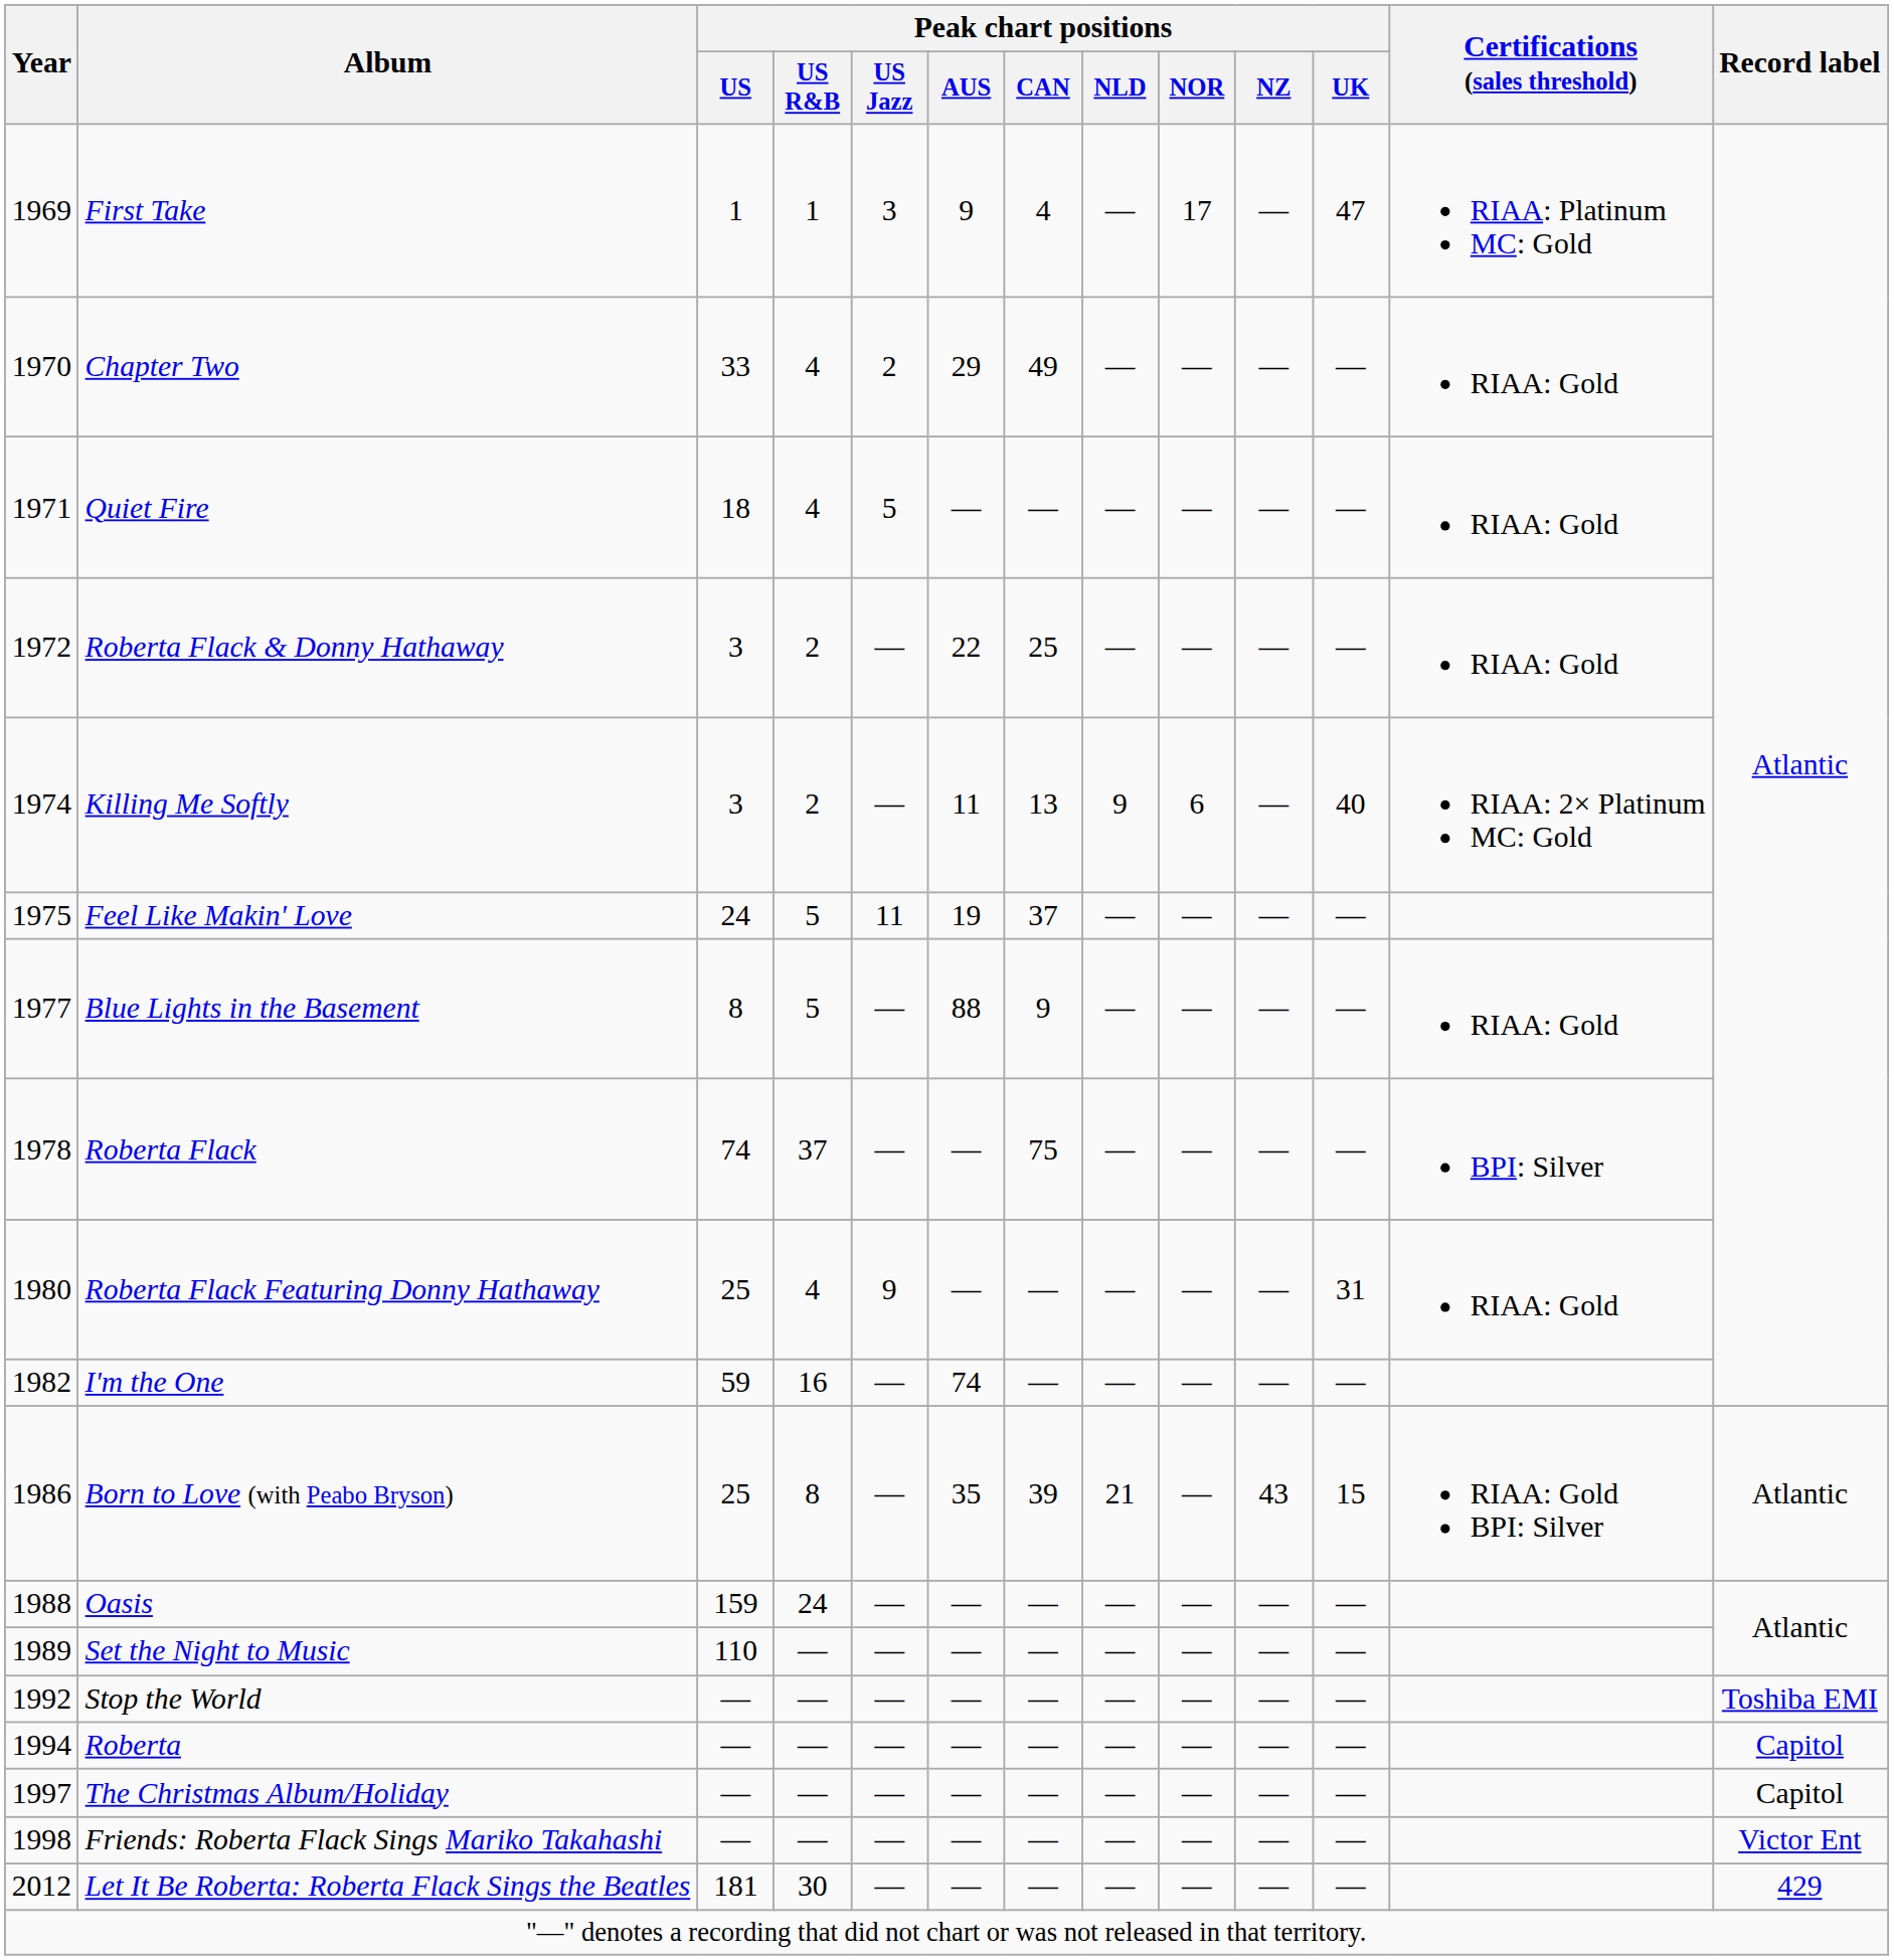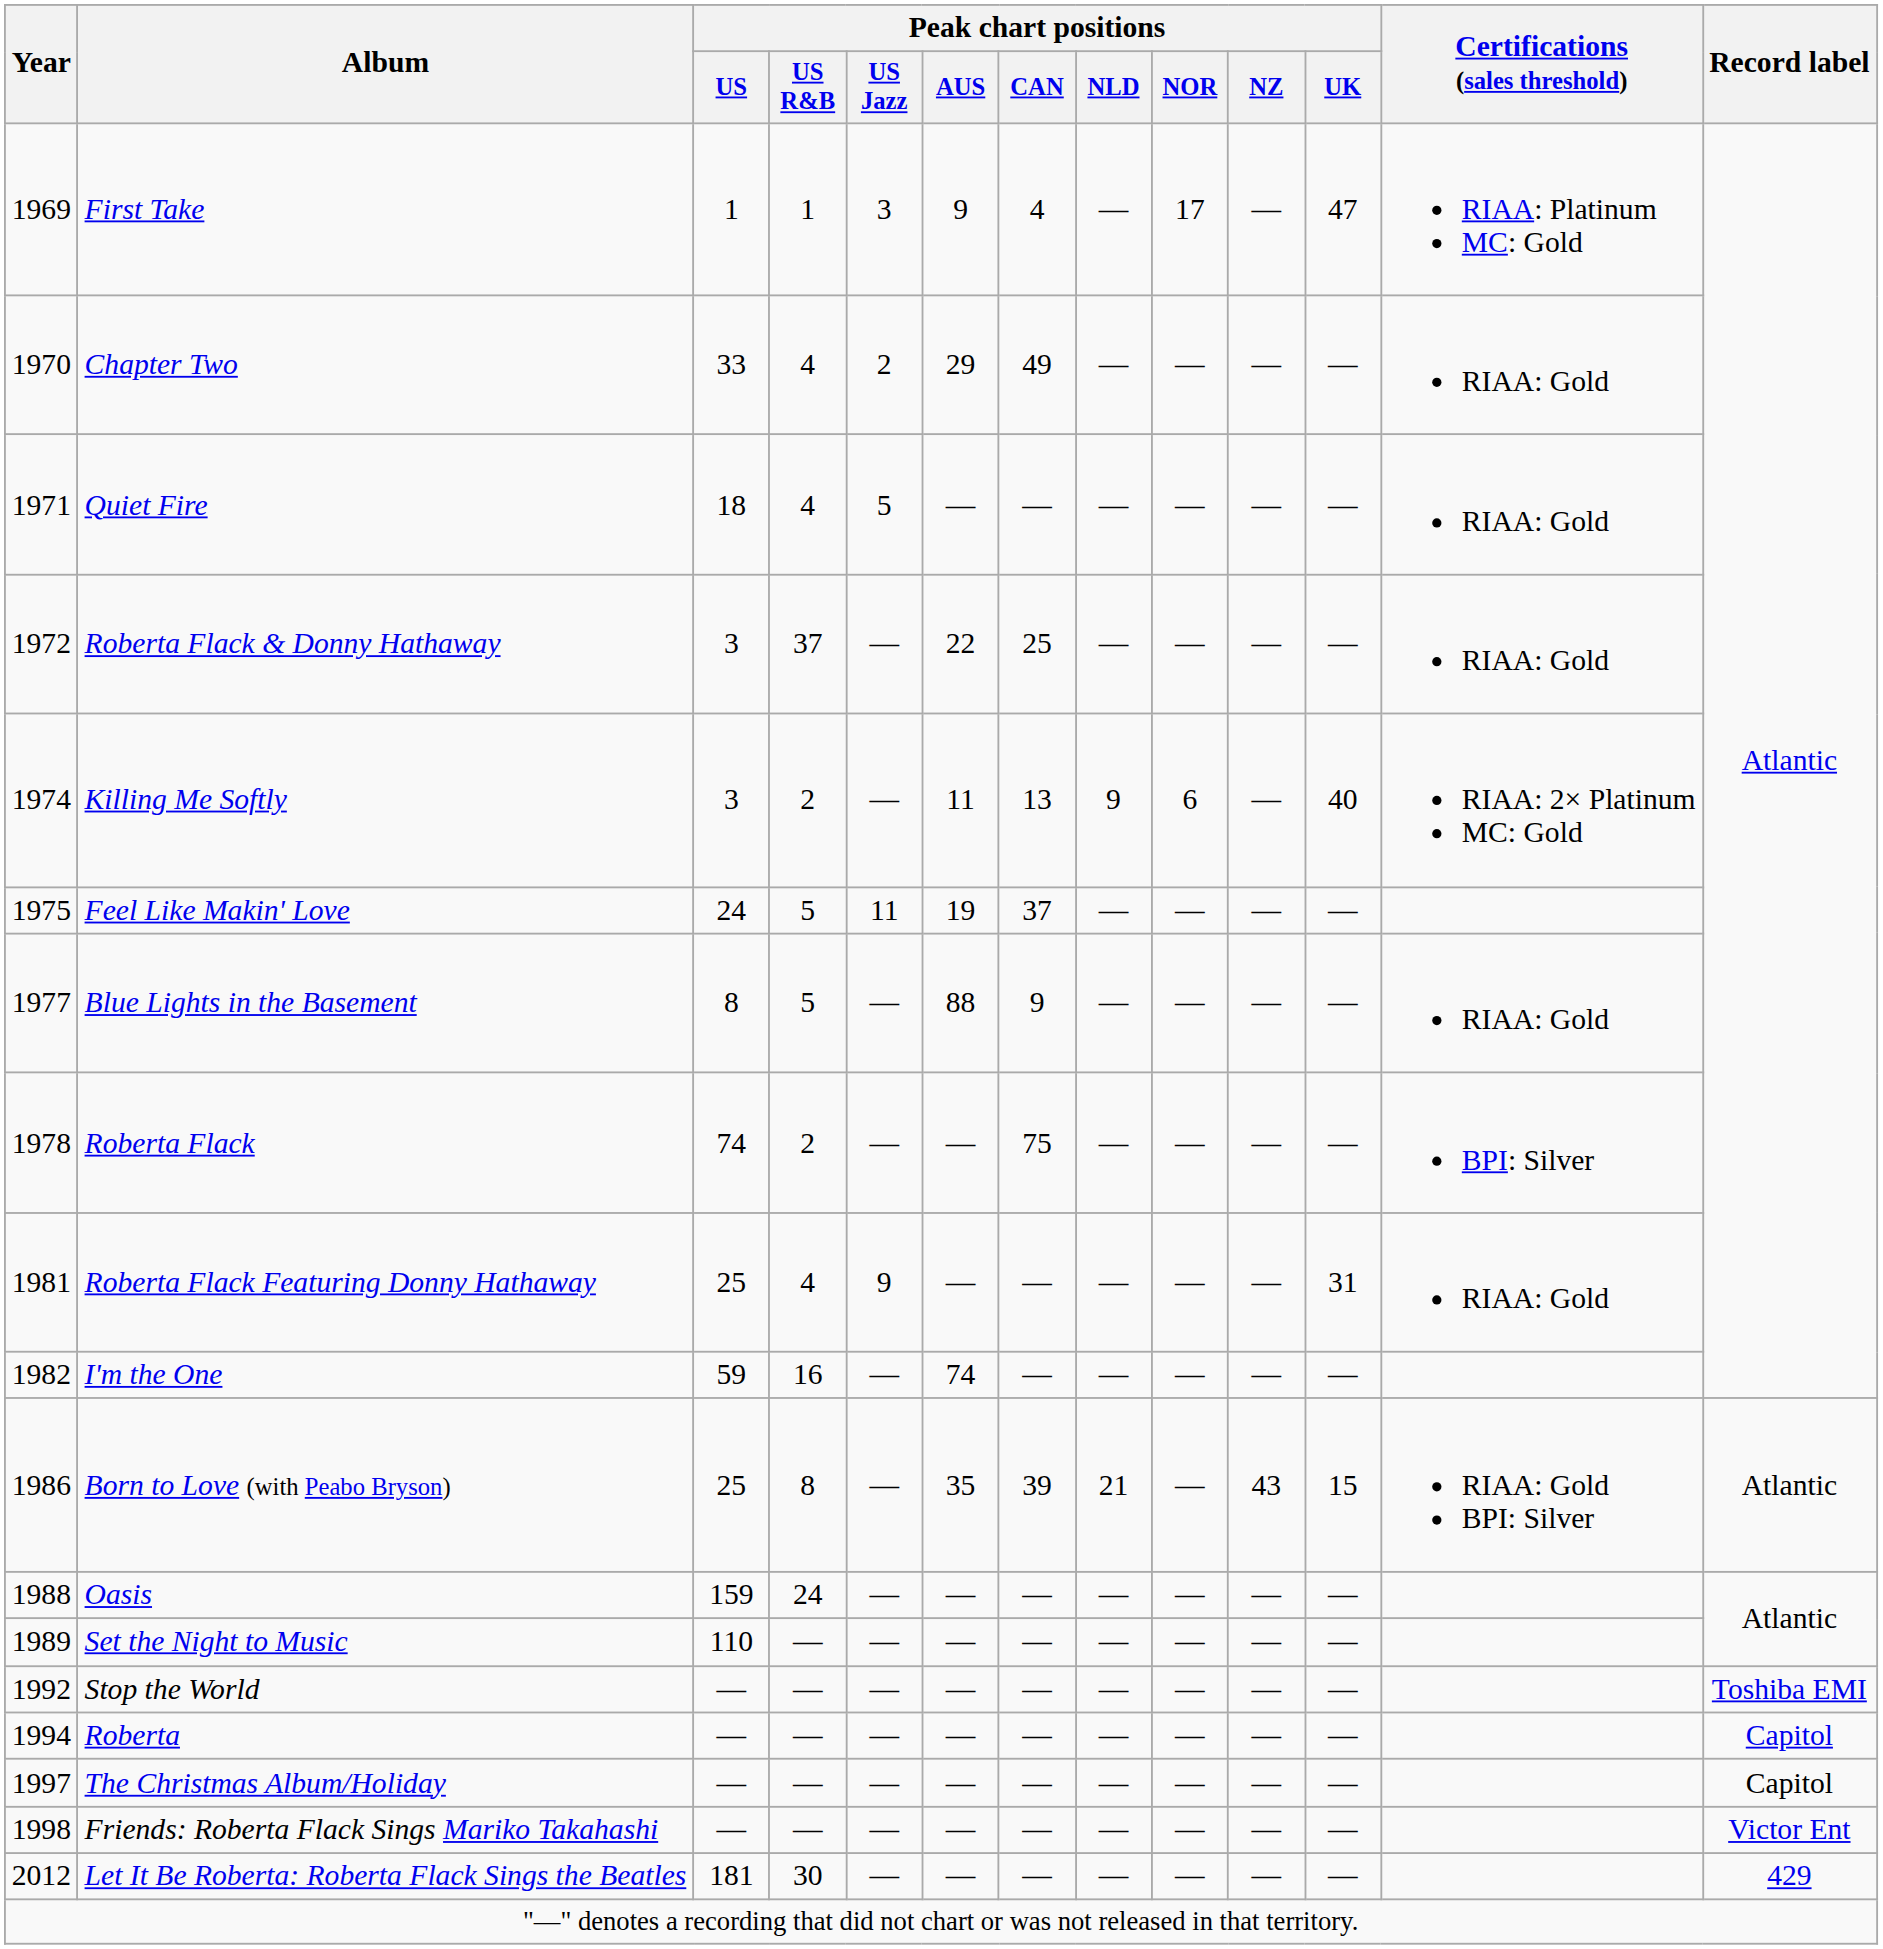 <table class="wikitable" style="text-align:center;">
 <tr>
 <th rowspan="2">Year</th>
 <th rowspan="2">Album</th>
 <th colspan="9">Peak chart positions</th>
 <th rowspan="2"><a href='#'>Certifications</a><br><small>(<a href='#'>sales threshold</a>)</small></th>
 <th rowspan="2">Record label</th>
 </tr>
 <tr style="font-size:smaller;">
 <th width="35"><a href='#'>US</a><br></th>
 <th width="35"><a href='#'>US<br>R&B</a><br></th>
 <th width="35"><a href='#'>US<br>Jazz</a><br></th>
 <th width="35"><a href='#'>AUS</a><br></th>
 <th width="35"><a href='#'>CAN</a><br></th>
 <th width="35"><a href='#'>NLD</a><br></th>
 <th width="35"><a href='#'>NOR</a><br></th>
 <th width="35"><a href='#'>NZ</a><br></th>
 <th width="35"><a href='#'>UK</a><br></th>
 </tr>
 <tr>
 <td>1969</td>
 <td align="left"><em><a href='#'>First Take</a></em> </td>
 <td>1</td>
 <td>1</td>
 <td>3</td>
 <td>9</td>
 <td>4</td>
 <td>—</td>
 <td>17</td>
 <td>—</td>
 <td>47</td>
 <td align="left"><br><ul><li><a href='#'>RIAA</a>: Platinum</li><li><a href='#'>MC</a>: Gold</li></ul></td>
 <td rowspan="10"><a href='#'>Atlantic</a></td>
 </tr>
 <tr>
 <td>1970</td>
 <td align="left"><em><a href='#'>Chapter Two</a></em></td>
 <td>33</td>
 <td>4</td>
 <td>2</td>
 <td>29</td>
 <td>49</td>
 <td>—</td>
 <td>—</td>
 <td>—</td>
 <td>—</td>
 <td align="left"><br><ul><li>RIAA: Gold</li></ul></td>
 </tr>
 <tr>
 <td>1971</td>
 <td align="left"><em><a href='#'>Quiet Fire</a></em></td>
 <td>18</td>
 <td>4</td>
 <td>5</td>
 <td>—</td>
 <td>—</td>
 <td>—</td>
 <td>—</td>
 <td>—</td>
 <td>—</td>
 <td align="left"><br><ul><li>RIAA: Gold</li></ul></td>
 </tr>
 <tr>
 <td>1972</td>
 <td align="left"><em><a href='#'>Roberta Flack & Donny Hathaway</a></em></td>
 <td>3</td>
-<td>2</td>
+<td>37</td>
 <td>—</td>
 <td>22</td>
 <td>25</td>
 <td>—</td>
 <td>—</td>
 <td>—</td>
 <td>—</td>
 <td align="left"><br><ul><li>RIAA: Gold</li></ul></td>
 </tr>
 <tr>
 <td>1974</td>
 <td align="left"><em><a href='#'>Killing Me Softly</a></em></td>
 <td>3</td>
 <td>2</td>
 <td>—</td>
 <td>11</td>
 <td>13</td>
 <td>9</td>
 <td>6</td>
 <td>—</td>
 <td>40</td>
 <td align="left"><br><ul><li>RIAA: 2× Platinum</li><li>MC: Gold</li></ul></td>
 </tr>
 <tr>
 <td>1975</td>
 <td align="left"><em><a href='#'>Feel Like Makin' Love</a></em></td>
 <td>24</td>
 <td>5</td>
 <td>11</td>
 <td>19</td>
 <td>37</td>
 <td>—</td>
 <td>—</td>
 <td>—</td>
 <td>—</td>
 <td align="left"></td>
 </tr>
 <tr>
 <td>1977</td>
 <td align="left"><em><a href='#'>Blue Lights in the Basement</a></em></td>
 <td>8</td>
 <td>5</td>
 <td>—</td>
 <td>88</td>
 <td>9</td>
 <td>—</td>
 <td>—</td>
 <td>—</td>
 <td>—</td>
 <td align="left"><br><ul><li>RIAA: Gold</li></ul></td>
 </tr>
 <tr>
 <td>1978</td>
 <td align="left"><em><a href='#'>Roberta Flack</a></em></td>
 <td>74</td>
-<td>37</td>
+<td>2</td>
 <td>—</td>
 <td>—</td>
 <td>75</td>
 <td>—</td>
 <td>—</td>
 <td>—</td>
 <td>—</td>
 <td align="left"><br><ul><li><a href='#'>BPI</a>: Silver</li></ul></td>
 </tr>
 <tr>
-<td>1980</td>
+<td>1981</td>
 <td align="left"><em><a href='#'>Roberta Flack Featuring Donny Hathaway</a></em></td>
 <td>25</td>
 <td>4</td>
 <td>9</td>
 <td>—</td>
 <td>—</td>
 <td>—</td>
 <td>—</td>
 <td>—</td>
 <td>31</td>
 <td align="left"><br><ul><li>RIAA: Gold</li></ul></td>
 </tr>
 <tr>
 <td>1982</td>
 <td align="left"><em><a href='#'>I'm the One</a></em></td>
 <td>59</td>
 <td>16</td>
 <td>—</td>
 <td>74</td>
 <td>—</td>
 <td>—</td>
 <td>—</td>
 <td>—</td>
 <td>—</td>
 <td align="left"></td>
 </tr>
 <tr>
 <td>1986</td>
 <td align="left"><em><a href='#'>Born to Love</a></em> <small>(with <a href='#'>Peabo Bryson</a>)</small></td>
 <td>25</td>
 <td>8</td>
 <td>—</td>
 <td>35</td>
 <td>39</td>
 <td>21</td>
 <td>—</td>
 <td>43</td>
 <td>15</td>
 <td align="left"><br><ul><li>RIAA: Gold</li><li>BPI: Silver</li></ul></td>
 <td rowspan="1">Atlantic</td>
 </tr>
 <tr>
 <td>1988</td>
 <td align="left"><em><a href='#'>Oasis</a></em></td>
 <td>159</td>
 <td>24</td>
 <td>—</td>
 <td>—</td>
 <td>—</td>
 <td>—</td>
 <td>—</td>
 <td>—</td>
 <td>—</td>
 <td align="left"></td>
 <td rowspan="2">Atlantic</td>
 </tr>
 <tr>
 <td>1989</td>
 <td align="left"><em><a href='#'>Set the Night to Music</a></em></td>
 <td>110</td>
 <td>—</td>
 <td>—</td>
 <td>—</td>
 <td>—</td>
 <td>—</td>
 <td>—</td>
 <td>—</td>
 <td>—</td>
 <td align="left"></td>
 </tr>
 <tr>
 <td>1992</td>
 <td align="left"><em>Stop the World</em></td>
 <td>—</td>
 <td>—</td>
 <td>—</td>
 <td>—</td>
 <td>—</td>
 <td>—</td>
 <td>—</td>
 <td>—</td>
 <td>—</td>
 <td align="left"></td>
 <td rowspan="1"><a href='#'>Toshiba EMI</a></td>
 </tr>
 <tr>
 <td>1994</td>
 <td align="left"><em><a href='#'>Roberta</a></em></td>
 <td>—</td>
 <td>—</td>
 <td>—</td>
 <td>—</td>
 <td>—</td>
 <td>—</td>
 <td>—</td>
 <td>—</td>
 <td>—</td>
 <td align="left"></td>
 <td rowspan="1"><a href='#'>Capitol</a></td>
 </tr>
 <tr>
 <td>1997</td>
 <td align="left"><em><a href='#'>The Christmas Album/Holiday</a></em></td>
 <td>—</td>
 <td>—</td>
 <td>—</td>
 <td>—</td>
 <td>—</td>
 <td>—</td>
 <td>—</td>
 <td>—</td>
 <td>—</td>
 <td align="left"></td>
 <td rowspan="1">Capitol</td>
 </tr>
 <tr>
 <td>1998</td>
 <td align="left"><em>Friends: Roberta Flack Sings <a href='#'>Mariko Takahashi</a></em></td>
 <td>—</td>
 <td>—</td>
 <td>—</td>
 <td>—</td>
 <td>—</td>
 <td>—</td>
 <td>—</td>
 <td>—</td>
 <td>—</td>
 <td align="left"></td>
 <td rowspan="1"><a href='#'>Victor Ent</a></td>
 </tr>
 <tr>
 <td>2012</td>
 <td align="left"><em><a href='#'>Let It Be Roberta: Roberta Flack Sings the Beatles</a></em></td>
 <td>181</td>
 <td>30</td>
 <td>—</td>
 <td>—</td>
 <td>—</td>
 <td>—</td>
 <td>—</td>
 <td>—</td>
 <td>—</td>
 <td align="left"></td>
 <td rowspan="1"><a href='#'>429</a></td>
 </tr>
 <tr>
 <td colspan="13" style="font-size:90%">"—" denotes a recording that did not chart or was not released in that territory.</td>
 </tr>
 </table>
